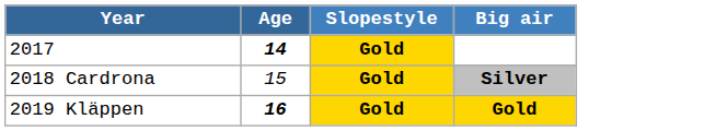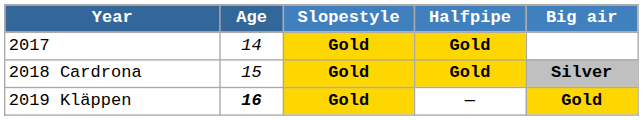 <table class="wikitable" style="font-size:95%; text-align:center; border:grey solid 1px; border-collapse:collapse; background:#ffffff;">
 <tr>
 <th style="background-color:#369; color:white; width:150px;"> Year </th>
 <th style="background-color:#369; color:white; width:40px;"> Age </th>
 <th style="background-color:#4180be; color:white; width:75px;"> Slopestyle </th>
+<th style="background-color:#4180be; color:white; width:75px;"> Halfpipe </th>
 <th style="background-color:#4180be; color:white; width:75px;"> Big air </th>
 </tr>
 <tr>
 <td align=left>   2017</td>
-<td><strong><em>14</em></strong></td>
+<td><em>14</em></td>
+<td bgcolor="gold"><strong>Gold</strong></td>
 <td bgcolor="gold"><strong>Gold</strong></td>
 <td></td>
 </tr>
 <tr>
 <td align=left> 2018 Cardrona</td>
 <td><em>15</em></td>
 <td bgcolor="gold"><strong>Gold</strong></td>
+<td bgcolor="gold"><strong>Gold</strong></td>
 <td bgcolor="silver"><strong>Silver</strong></td>
 </tr>
 <tr>
 <td align=left> 2019 Kläppen</td>
 <td><strong><em>16</em></strong></td>
 <td bgcolor="gold"><strong>Gold</strong></td>
+<td>—</td>
 <td bgcolor="gold"><strong>Gold</strong></td>
 </tr>
 </table>
